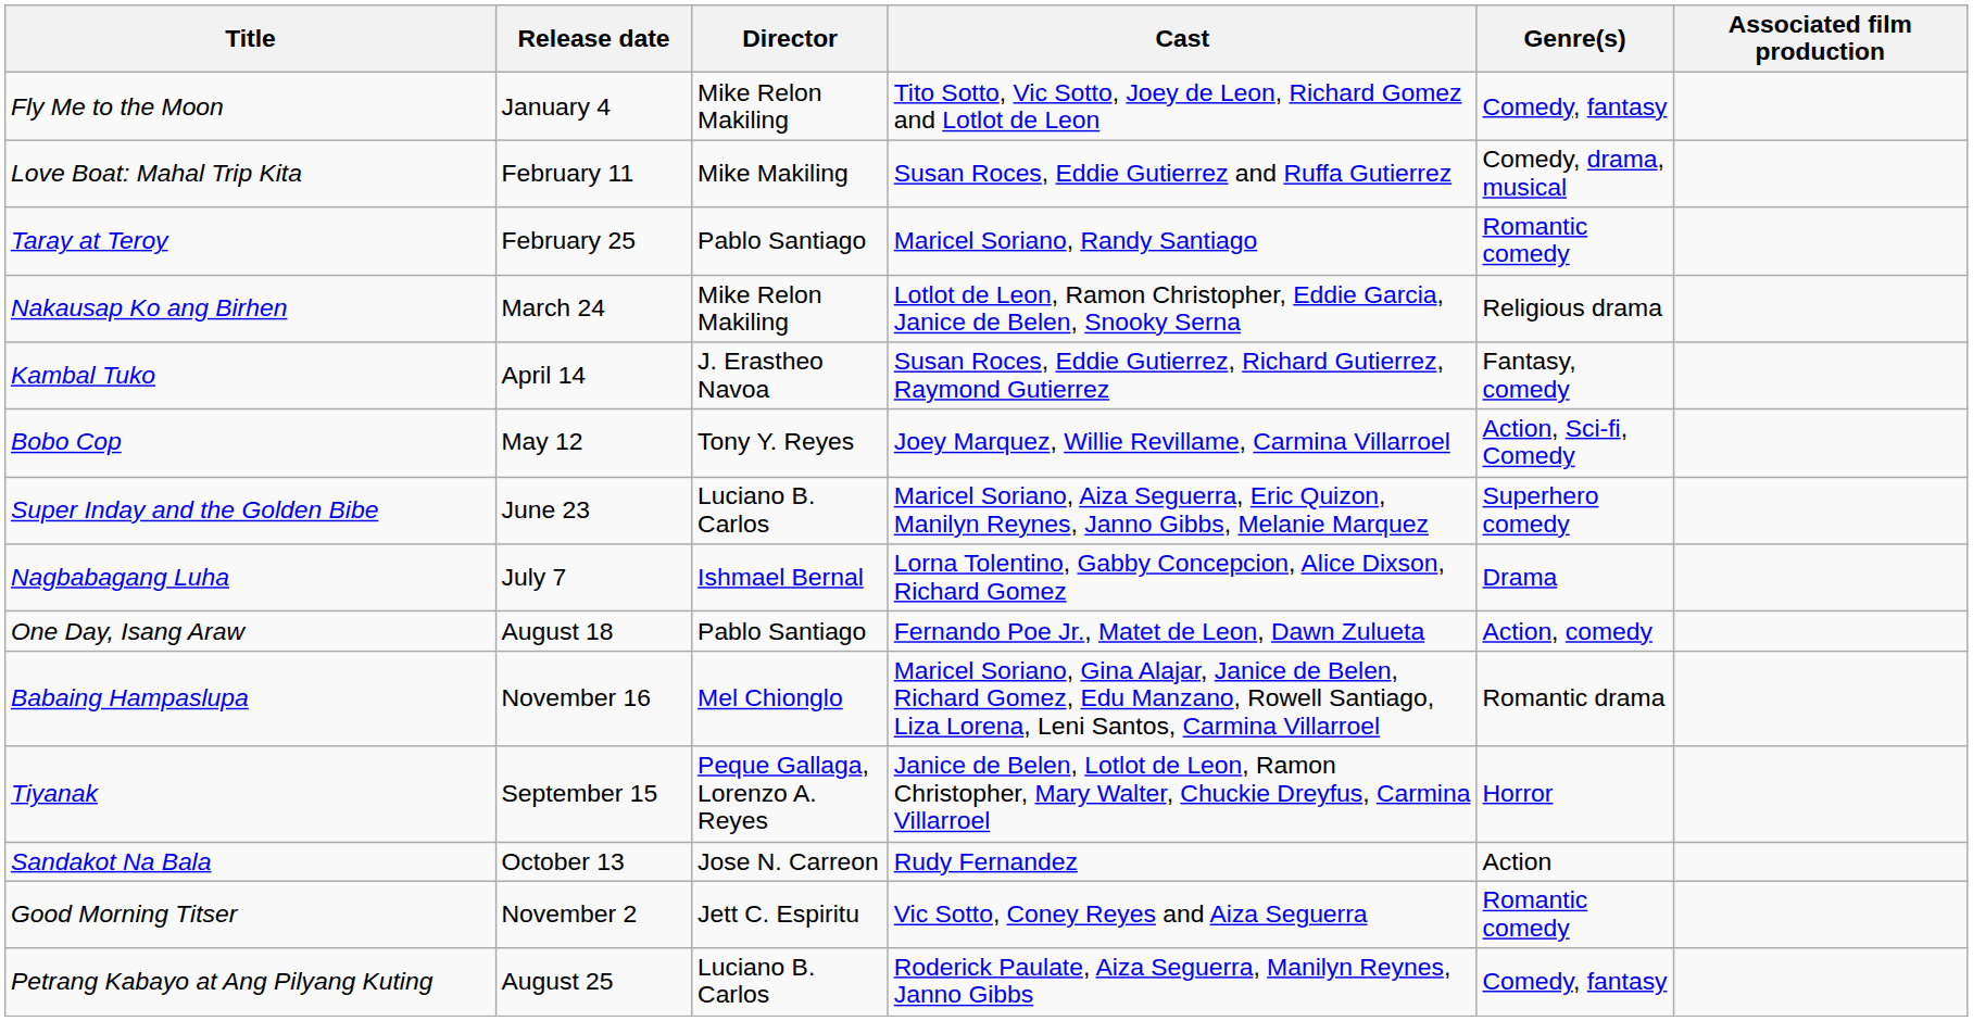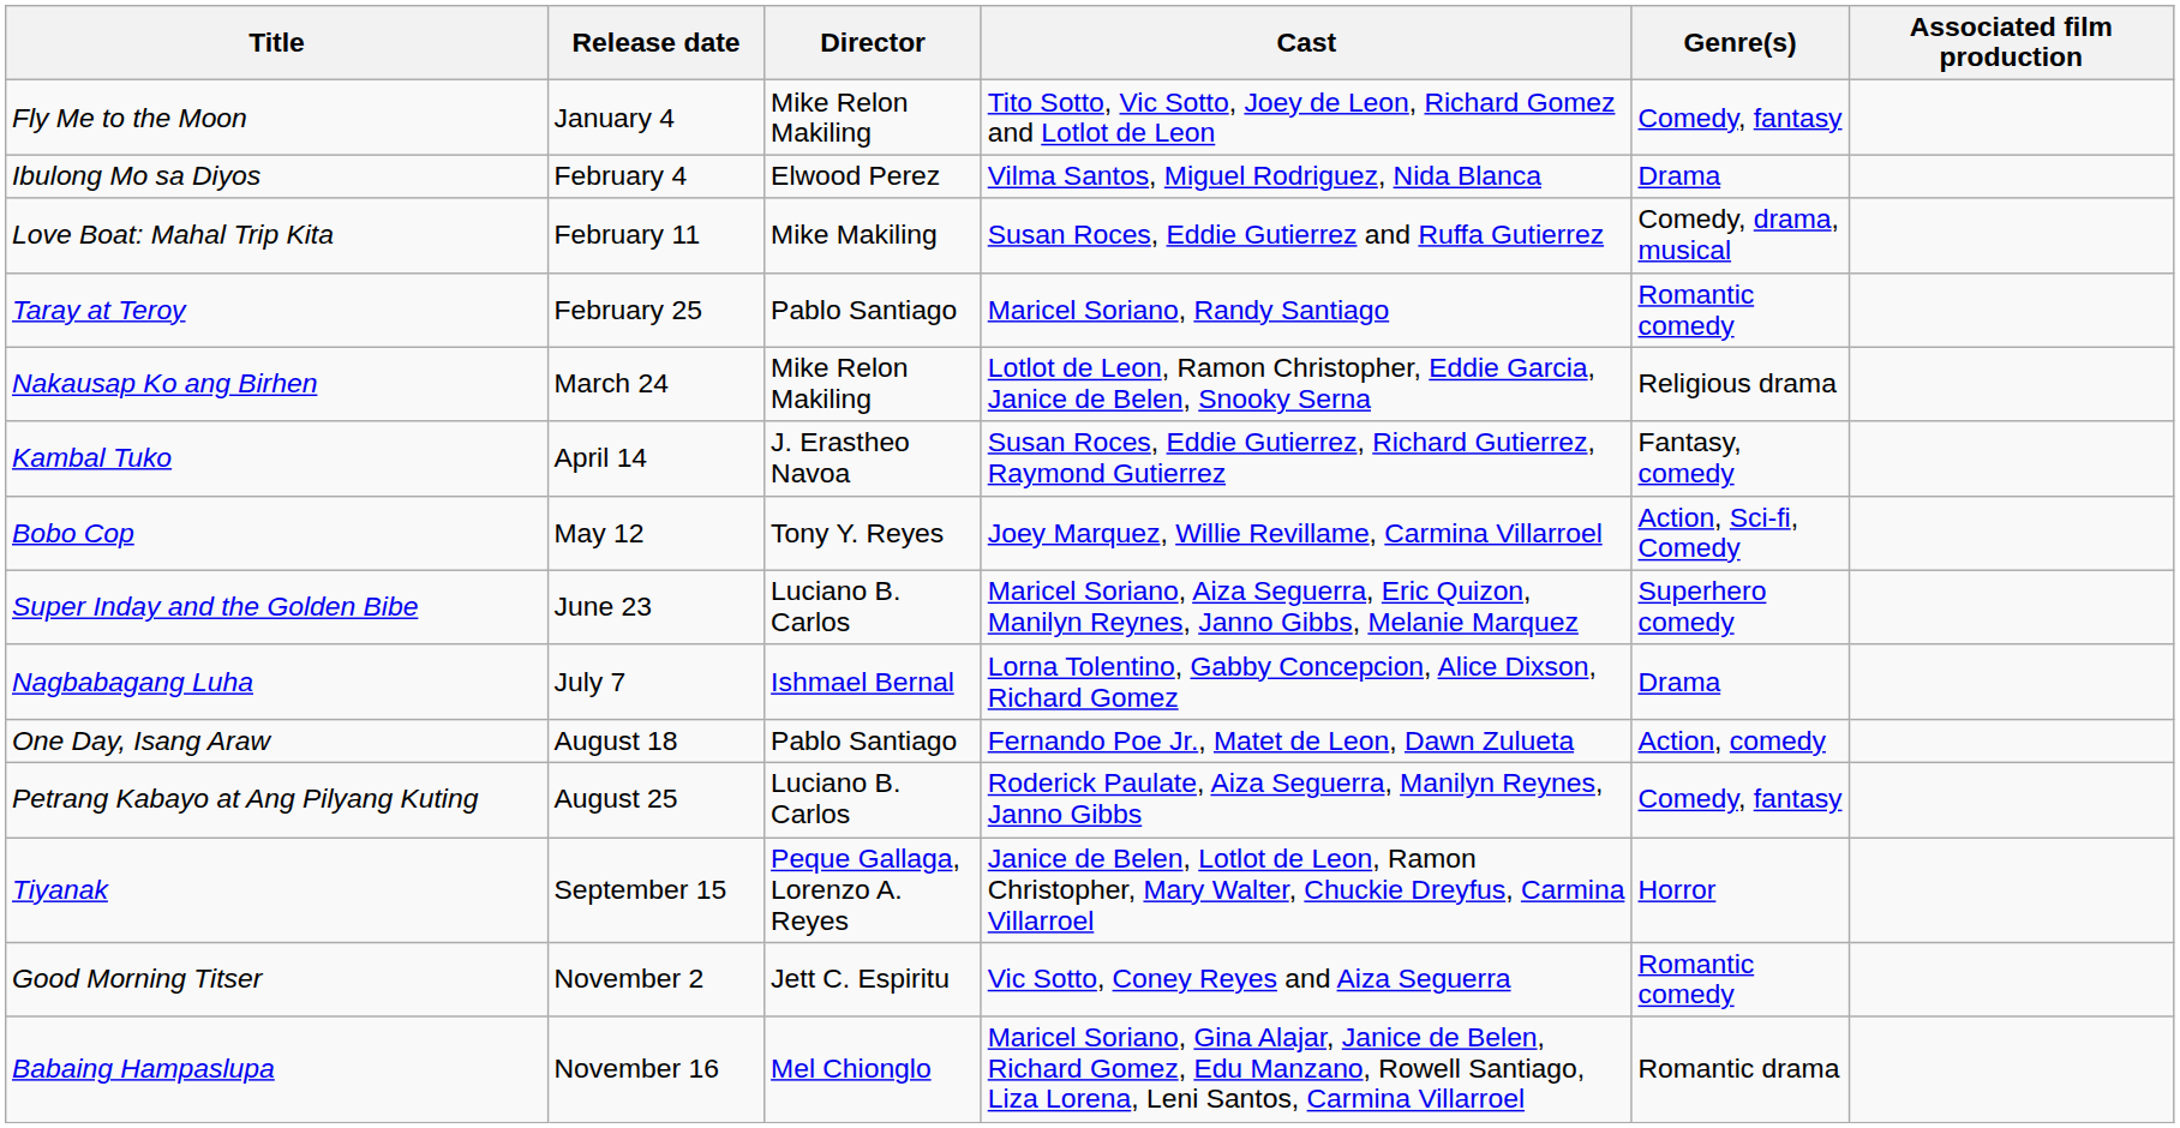 <table class="wikitable" style="width:100%;">
 <tr>
 <th style="width:25%;">Title</th>
 <th style="width:10%;">Release date</th>
 <th style="width:10%;">Director</th>
 <th style="width:30%;">Cast</th>
 <th style="width:10%;">Genre(s)</th>
 <th style="width:15%;">Associated film production</th>
 </tr>
 <tr>
 <td><em>Fly Me to the Moon</em></td>
 <td>January 4</td>
 <td>Mike Relon Makiling</td>
 <td><a href='#'>Tito Sotto</a>, <a href='#'>Vic Sotto</a>, <a href='#'>Joey de Leon</a>, <a href='#'>Richard Gomez</a> and <a href='#'>Lotlot de Leon</a></td>
 <td><a href='#'>Comedy</a>, <a href='#'>fantasy</a></td>
+<td></td>
+</tr>
+<tr>
+<td><em>Ibulong Mo sa Diyos</em></td>
+<td>February 4</td>
+<td>Elwood Perez</td>
+<td><a href='#'>Vilma Santos</a>, <a href='#'>Miguel Rodriguez</a>, <a href='#'>Nida Blanca</a></td>
+<td><a href='#'>Drama</a></td>
 <td></td>
 </tr>
 <tr>
 <td><em>Love Boat: Mahal Trip Kita</em></td>
 <td>February 11</td>
 <td>Mike Makiling</td>
 <td><a href='#'>Susan Roces</a>, <a href='#'>Eddie Gutierrez</a> and <a href='#'>Ruffa Gutierrez</a></td>
 <td>Comedy, <a href='#'>drama</a>, <a href='#'>musical</a></td>
 <td></td>
 </tr>
 <tr>
 <td><em><a href='#'>Taray at Teroy</a></em></td>
 <td>February 25</td>
 <td>Pablo Santiago</td>
 <td><a href='#'>Maricel Soriano</a>, <a href='#'>Randy Santiago</a></td>
 <td><a href='#'>Romantic comedy</a></td>
 <td></td>
 </tr>
 <tr>
 <td><em><a href='#'>Nakausap Ko ang Birhen</a></em></td>
 <td>March 24</td>
 <td>Mike Relon Makiling</td>
 <td><a href='#'>Lotlot de Leon</a>, Ramon Christopher, <a href='#'>Eddie Garcia</a>, <a href='#'>Janice de Belen</a>, <a href='#'>Snooky Serna</a></td>
 <td>Religious drama</td>
 <td></td>
 </tr>
 <tr>
 <td><em><a href='#'>Kambal Tuko</a></em></td>
 <td>April 14</td>
 <td>J. Erastheo Navoa</td>
 <td><a href='#'>Susan Roces</a>, <a href='#'>Eddie Gutierrez</a>, <a href='#'>Richard Gutierrez</a>, <a href='#'>Raymond Gutierrez</a></td>
 <td>Fantasy, <a href='#'>comedy</a></td>
 <td></td>
 </tr>
 <tr>
 <td><em><a href='#'>Bobo Cop</a></em></td>
 <td>May 12</td>
 <td>Tony Y. Reyes</td>
 <td><a href='#'>Joey Marquez</a>, <a href='#'>Willie Revillame</a>, <a href='#'>Carmina Villarroel</a></td>
 <td><a href='#'>Action</a>, <a href='#'>Sci-fi</a>, <a href='#'>Comedy</a></td>
 <td></td>
 </tr>
 <tr>
 <td><em><a href='#'>Super Inday and the Golden Bibe</a></em></td>
 <td>June 23</td>
 <td>Luciano B. Carlos</td>
 <td><a href='#'>Maricel Soriano</a>, <a href='#'>Aiza Seguerra</a>, <a href='#'>Eric Quizon</a>, <a href='#'>Manilyn Reynes</a>, <a href='#'>Janno Gibbs</a>, <a href='#'>Melanie Marquez</a></td>
 <td><a href='#'>Superhero</a> <a href='#'>comedy</a></td>
 <td></td>
 </tr>
 <tr>
 <td><em><a href='#'>Nagbabagang Luha</a></em></td>
 <td>July 7</td>
 <td><a href='#'>Ishmael Bernal</a></td>
 <td><a href='#'>Lorna Tolentino</a>, <a href='#'>Gabby Concepcion</a>, <a href='#'>Alice Dixson</a>, <a href='#'>Richard Gomez</a></td>
 <td><a href='#'>Drama</a></td>
 <td></td>
 </tr>
 <tr>
 <td><em>One Day, Isang Araw</em></td>
 <td>August 18</td>
 <td>Pablo Santiago</td>
 <td><a href='#'>Fernando Poe Jr.</a>, <a href='#'>Matet de Leon</a>, <a href='#'>Dawn Zulueta</a></td>
 <td><a href='#'>Action</a>, <a href='#'>comedy</a></td>
 <td></td>
 </tr>
 <tr>
-<td><em><a href='#'>Babaing Hampaslupa</a></em></td>
-<td>November 16</td>
-<td><a href='#'>Mel Chionglo</a></td>
-<td><a href='#'>Maricel Soriano</a>, <a href='#'>Gina Alajar</a>, <a href='#'>Janice de Belen</a>, <a href='#'>Richard Gomez</a>, <a href='#'>Edu Manzano</a>, Rowell Santiago, <a href='#'>Liza Lorena</a>, Leni Santos, <a href='#'>Carmina Villarroel</a></td>
-<td>Romantic drama</td>
+<td><em>Petrang Kabayo at Ang Pilyang Kuting</em></td>
+<td>August 25</td>
+<td>Luciano B. Carlos</td>
+<td><a href='#'>Roderick Paulate</a>, <a href='#'>Aiza Seguerra</a>, <a href='#'>Manilyn Reynes</a>, <a href='#'>Janno Gibbs</a></td>
+<td><a href='#'>Comedy</a>, <a href='#'>fantasy</a></td>
 <td></td>
 </tr>
 <tr>
 <td><em><a href='#'>Tiyanak</a></em></td>
 <td>September 15</td>
 <td><a href='#'>Peque Gallaga</a>, Lorenzo A. Reyes</td>
 <td><a href='#'>Janice de Belen</a>, <a href='#'>Lotlot de Leon</a>, Ramon Christopher, <a href='#'>Mary Walter</a>, <a href='#'>Chuckie Dreyfus</a>, <a href='#'>Carmina Villarroel</a></td>
 <td><a href='#'>Horror</a></td>
 <td></td>
 </tr>
 <tr>
-<td><em><a href='#'>Sandakot Na Bala</a></em></td>
-<td>October 13</td>
-<td>Jose N. Carreon</td>
-<td><a href='#'>Rudy Fernandez</a></td>
-<td>Action</td>
-<td></td>
-</tr>
-<tr>
 <td><em>Good Morning Titser</em></td>
 <td>November 2</td>
 <td>Jett C. Espiritu</td>
 <td><a href='#'>Vic Sotto</a>, <a href='#'>Coney Reyes</a> and <a href='#'>Aiza Seguerra</a></td>
 <td><a href='#'>Romantic comedy</a></td>
 <td></td>
 </tr>
 <tr>
-<td><em>Petrang Kabayo at Ang Pilyang Kuting</em></td>
-<td>August 25</td>
-<td>Luciano B. Carlos</td>
-<td><a href='#'>Roderick Paulate</a>, <a href='#'>Aiza Seguerra</a>, <a href='#'>Manilyn Reynes</a>, <a href='#'>Janno Gibbs</a></td>
-<td><a href='#'>Comedy</a>, <a href='#'>fantasy</a></td>
+<td><em><a href='#'>Babaing Hampaslupa</a></em></td>
+<td>November 16</td>
+<td><a href='#'>Mel Chionglo</a></td>
+<td><a href='#'>Maricel Soriano</a>, <a href='#'>Gina Alajar</a>, <a href='#'>Janice de Belen</a>, <a href='#'>Richard Gomez</a>, <a href='#'>Edu Manzano</a>, Rowell Santiago, <a href='#'>Liza Lorena</a>, Leni Santos, <a href='#'>Carmina Villarroel</a></td>
+<td>Romantic drama</td>
 <td></td>
 </tr>
 </table>
